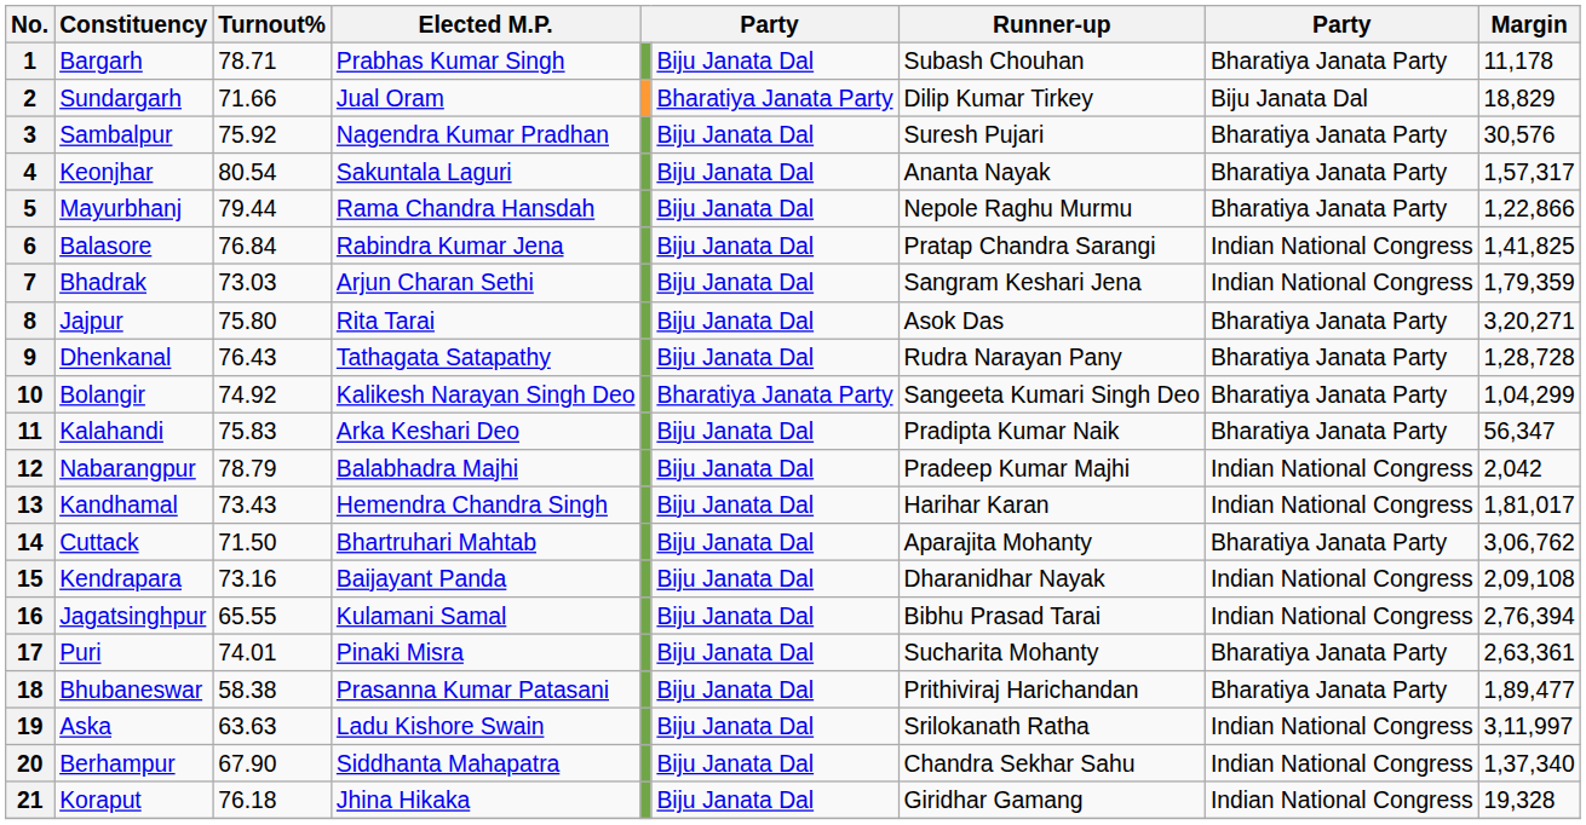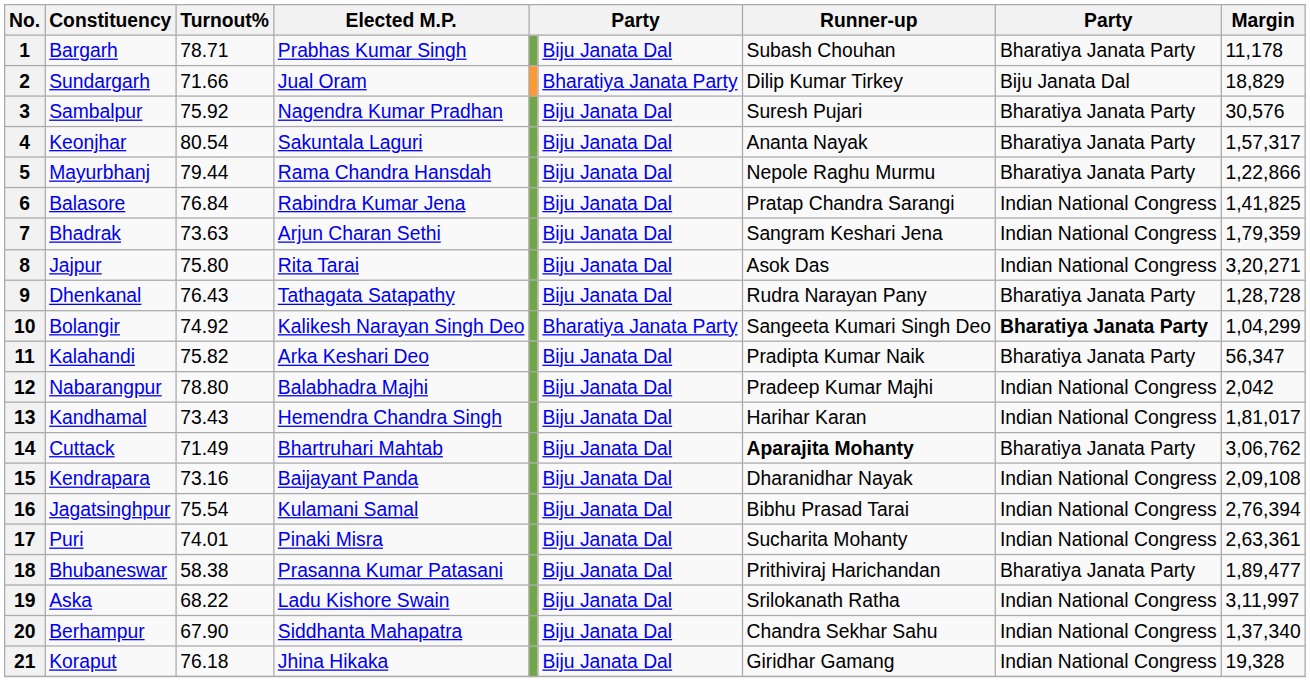 <table class="sortable wikitable" style="font-size: 95%;">
 <tr>
 <th>No.</th>
 <th>Constituency</th>
 <th>Turnout%</th>
 <th>Elected M.P.</th>
 <th colspan="2">Party</th>
 <th>Runner-up</th>
 <th>Party</th>
 <th>Margin</th>
 </tr>
 <tr>
 <th>1</th>
 <td><a href='#'>Bargarh</a></td>
 <td>78.71 </td>
 <td><a href='#'>Prabhas Kumar Singh</a></td>
 <td bgcolor="#70A647"></td>
 <td><a href='#'>Biju Janata Dal</a></td>
 <td>Subash Chouhan</td>
 <td>Bharatiya Janata Party</td>
 <td>11,178</td>
 </tr>
 <tr>
 <th>2</th>
 <td><a href='#'>Sundargarh</a></td>
 <td>71.66 </td>
 <td><a href='#'>Jual Oram</a></td>
 <td bgcolor="#FF9933"></td>
 <td><a href='#'>Bharatiya Janata Party</a></td>
 <td>Dilip Kumar Tirkey</td>
 <td>Biju Janata Dal</td>
 <td>18,829</td>
 </tr>
 <tr>
 <th>3</th>
 <td><a href='#'>Sambalpur</a></td>
 <td>75.92 </td>
 <td><a href='#'>Nagendra Kumar Pradhan</a></td>
 <td bgcolor="#70A647"></td>
 <td><a href='#'>Biju Janata Dal</a></td>
 <td>Suresh Pujari</td>
 <td>Bharatiya Janata Party</td>
 <td>30,576</td>
 </tr>
 <tr>
 <th>4</th>
 <td><a href='#'>Keonjhar</a></td>
 <td>80.54 </td>
 <td><a href='#'>Sakuntala Laguri</a></td>
 <td bgcolor="#70A647"></td>
 <td><a href='#'>Biju Janata Dal</a></td>
 <td>Ananta Nayak</td>
 <td>Bharatiya Janata Party</td>
 <td>1,57,317</td>
 </tr>
 <tr>
 <th>5</th>
 <td><a href='#'>Mayurbhanj</a></td>
 <td>79.44 </td>
 <td><a href='#'>Rama Chandra Hansdah</a></td>
 <td bgcolor="#70A647"></td>
 <td><a href='#'>Biju Janata Dal</a></td>
 <td>Nepole Raghu Murmu</td>
 <td>Bharatiya Janata Party</td>
 <td>1,22,866</td>
 </tr>
 <tr>
 <th>6</th>
 <td><a href='#'>Balasore</a></td>
 <td>76.84 </td>
 <td><a href='#'>Rabindra Kumar Jena</a></td>
 <td bgcolor="#70A647"></td>
 <td><a href='#'>Biju Janata Dal</a></td>
 <td>Pratap Chandra Sarangi</td>
 <td>Indian National Congress</td>
 <td>1,41,825</td>
 </tr>
 <tr>
 <th>7</th>
 <td><a href='#'>Bhadrak</a></td>
-<td>73.03 </td>
+<td>73.63 </td>
 <td><a href='#'>Arjun Charan Sethi</a></td>
 <td bgcolor="#70A647"></td>
 <td><a href='#'>Biju Janata Dal</a></td>
 <td>Sangram Keshari Jena</td>
 <td>Indian National Congress</td>
 <td>1,79,359</td>
 </tr>
 <tr>
 <th>8</th>
 <td><a href='#'>Jajpur</a></td>
 <td>75.80 </td>
 <td><a href='#'>Rita Tarai</a></td>
 <td bgcolor="#70A647"></td>
 <td><a href='#'>Biju Janata Dal</a></td>
 <td>Asok Das</td>
-<td>Bharatiya Janata Party</td>
+<td>Indian National Congress</td>
 <td>3,20,271</td>
 </tr>
 <tr>
 <th>9</th>
 <td><a href='#'>Dhenkanal</a></td>
 <td>76.43 </td>
 <td><a href='#'>Tathagata Satapathy</a></td>
 <td bgcolor="#70A647"></td>
 <td><a href='#'>Biju Janata Dal</a></td>
 <td>Rudra Narayan Pany</td>
 <td>Bharatiya Janata Party</td>
 <td>1,28,728</td>
 </tr>
 <tr>
 <th>10</th>
 <td><a href='#'>Bolangir</a></td>
 <td>74.92 </td>
 <td><a href='#'>Kalikesh Narayan Singh Deo</a></td>
 <td bgcolor="#70A647"></td>
 <td><a href='#'>Bharatiya Janata Party</a></td>
 <td>Sangeeta Kumari Singh Deo</td>
-<td>Bharatiya Janata Party</td>
+<td><strong>Bharatiya Janata Party</strong></td>
 <td>1,04,299</td>
 </tr>
 <tr>
 <th>11</th>
 <td><a href='#'>Kalahandi</a></td>
-<td>75.83 </td>
+<td>75.82 </td>
 <td><a href='#'>Arka Keshari Deo</a></td>
 <td bgcolor="#70A647"></td>
 <td><a href='#'>Biju Janata Dal</a></td>
 <td>Pradipta Kumar Naik</td>
 <td>Bharatiya Janata Party</td>
 <td>56,347</td>
 </tr>
 <tr>
 <th>12</th>
 <td><a href='#'>Nabarangpur</a></td>
-<td>78.79 </td>
+<td>78.80 </td>
 <td><a href='#'>Balabhadra Majhi</a></td>
 <td bgcolor="#70A647"></td>
 <td><a href='#'>Biju Janata Dal</a></td>
 <td>Pradeep Kumar Majhi</td>
 <td>Indian National Congress</td>
 <td>2,042</td>
 </tr>
 <tr>
 <th>13</th>
 <td><a href='#'>Kandhamal</a></td>
 <td>73.43 </td>
 <td><a href='#'>Hemendra Chandra Singh</a></td>
 <td bgcolor="#70A647"></td>
 <td><a href='#'>Biju Janata Dal</a></td>
 <td>Harihar Karan</td>
 <td>Indian National Congress</td>
 <td>1,81,017</td>
 </tr>
 <tr>
 <th>14</th>
 <td><a href='#'>Cuttack</a></td>
-<td>71.50 </td>
+<td>71.49 </td>
 <td><a href='#'>Bhartruhari Mahtab</a></td>
 <td bgcolor="#70A647"></td>
 <td><a href='#'>Biju Janata Dal</a></td>
-<td>Aparajita Mohanty</td>
+<td><strong>Aparajita Mohanty</strong></td>
 <td>Bharatiya Janata Party</td>
 <td>3,06,762</td>
 </tr>
 <tr>
 <th>15</th>
 <td><a href='#'>Kendrapara</a></td>
 <td>73.16 </td>
 <td><a href='#'>Baijayant Panda</a></td>
 <td bgcolor="#70A647"></td>
 <td><a href='#'>Biju Janata Dal</a></td>
 <td>Dharanidhar Nayak</td>
 <td>Indian National Congress</td>
 <td>2,09,108</td>
 </tr>
 <tr>
 <th>16</th>
 <td><a href='#'>Jagatsinghpur</a></td>
-<td>65.55 </td>
+<td>75.54 </td>
 <td><a href='#'>Kulamani Samal</a></td>
 <td bgcolor="#70A647"></td>
 <td><a href='#'>Biju Janata Dal</a></td>
 <td>Bibhu Prasad Tarai</td>
 <td>Indian National Congress</td>
 <td>2,76,394</td>
 </tr>
 <tr>
 <th>17</th>
 <td><a href='#'>Puri</a></td>
 <td>74.01 </td>
 <td><a href='#'>Pinaki Misra</a></td>
 <td bgcolor="#70A647"></td>
 <td><a href='#'>Biju Janata Dal</a></td>
 <td>Sucharita Mohanty</td>
-<td>Bharatiya Janata Party</td>
+<td>Indian National Congress</td>
 <td>2,63,361</td>
 </tr>
 <tr>
 <th>18</th>
 <td><a href='#'>Bhubaneswar</a></td>
 <td>58.38 </td>
 <td><a href='#'>Prasanna Kumar Patasani</a></td>
 <td bgcolor="#70A647"></td>
 <td><a href='#'>Biju Janata Dal</a></td>
 <td>Prithiviraj Harichandan</td>
 <td>Bharatiya Janata Party</td>
 <td>1,89,477</td>
 </tr>
 <tr>
 <th>19</th>
 <td><a href='#'>Aska</a></td>
-<td>63.63 </td>
+<td>68.22 </td>
 <td><a href='#'>Ladu Kishore Swain</a></td>
 <td bgcolor="#70A647"></td>
 <td><a href='#'>Biju Janata Dal</a></td>
 <td>Srilokanath Ratha</td>
 <td>Indian National Congress</td>
 <td>3,11,997</td>
 </tr>
 <tr>
 <th>20</th>
 <td><a href='#'>Berhampur</a></td>
 <td>67.90 </td>
 <td><a href='#'>Siddhanta Mahapatra</a></td>
 <td bgcolor="#70A647"></td>
 <td><a href='#'>Biju Janata Dal</a></td>
 <td>Chandra Sekhar Sahu</td>
 <td>Indian National Congress</td>
 <td>1,37,340</td>
 </tr>
 <tr>
 <th>21</th>
 <td><a href='#'>Koraput</a></td>
 <td>76.18 </td>
 <td><a href='#'>Jhina Hikaka</a></td>
 <td bgcolor="#70A647"></td>
 <td><a href='#'>Biju Janata Dal</a></td>
 <td>Giridhar Gamang</td>
 <td>Indian National Congress</td>
 <td>19,328</td>
 </tr>
 <tr>
 </tr>
 </table>
